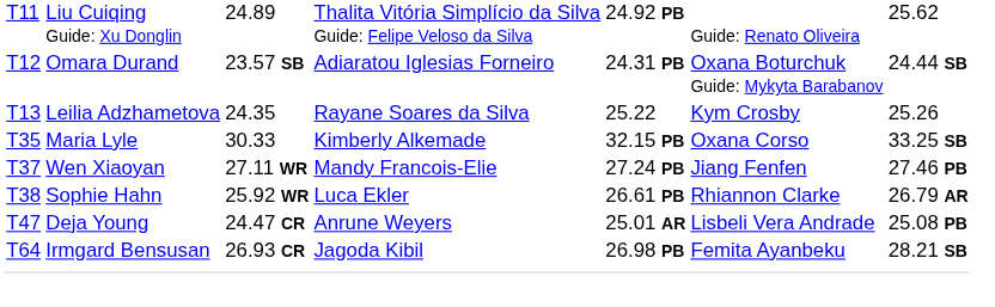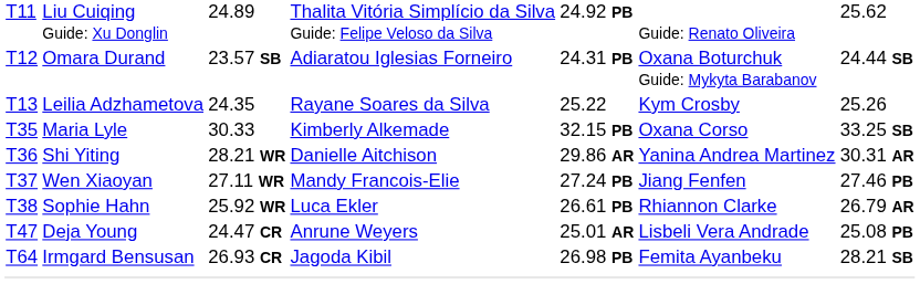 <table>
 <tr style="vertical-align:top">
 <td><a href='#'>T11</a></td>
 <td><a href='#'>Liu Cuiqing</a><br><small>Guide: <a href='#'>Xu Donglin</a></small><br></td>
 <td>24.89</td>
 <td><a href='#'>Thalita Vitória Simplício da Silva</a><br><small>Guide: <a href='#'>Felipe Veloso da Silva</a></small><br></td>
 <td>24.92 <small><strong>PB</strong></small></td>
 <td><br><small>Guide: <a href='#'>Renato Oliveira</a></small><br></td>
 <td>25.62</td>
 </tr>
 <tr style="vertical-align:top">
 <td><a href='#'>T12</a></td>
 <td><a href='#'>Omara Durand</a><br><br></td>
 <td>23.57 <small><strong>SB</strong></small></td>
 <td><a href='#'>Adiaratou Iglesias Forneiro</a><br></td>
 <td>24.31 <small><strong>PB</strong></small></td>
 <td><a href='#'>Oxana Boturchuk</a><br><small>Guide: <a href='#'>Mykyta Barabanov</a></small><br></td>
 <td>24.44 <small><strong>SB</strong></small></td>
 </tr>
 <tr>
 <td><a href='#'>T13</a></td>
 <td><a href='#'>Leilia Adzhametova</a><br></td>
 <td>24.35</td>
 <td><a href='#'>Rayane Soares da Silva</a><br></td>
 <td>25.22</td>
 <td><a href='#'>Kym Crosby</a><br></td>
 <td>25.26</td>
 </tr>
 <tr>
 <td><a href='#'>T35</a></td>
 <td><a href='#'>Maria Lyle</a><br></td>
 <td>30.33</td>
 <td><a href='#'>Kimberly Alkemade</a><br></td>
 <td>32.15 <small><strong>PB</strong></small></td>
 <td><a href='#'>Oxana Corso</a><br></td>
 <td>33.25 <small><strong>SB</strong></small></td>
+</tr>
+<tr>
+<td><a href='#'>T36</a></td>
+<td><a href='#'>Shi Yiting</a><br></td>
+<td>28.21 <small><strong>WR</strong></small></td>
+<td><a href='#'>Danielle Aitchison</a><br></td>
+<td>29.86  <small><strong>AR</strong></small></td>
+<td><a href='#'>Yanina Andrea Martinez</a><br></td>
+<td>30.31 <small><strong>AR</strong></small></td>
 </tr>
 <tr>
 <td><a href='#'>T37</a></td>
 <td><a href='#'>Wen Xiaoyan</a><br></td>
 <td>27.11 <small><strong>WR</strong></small></td>
 <td><a href='#'>Mandy Francois-Elie</a><br></td>
 <td>27.24 <small><strong>PB</strong></small></td>
 <td><a href='#'>Jiang Fenfen</a><br></td>
 <td>27.46 <small><strong>PB</strong></small></td>
 </tr>
 <tr>
 <td><a href='#'>T38</a></td>
 <td><a href='#'>Sophie Hahn</a><br></td>
 <td>25.92 <small><strong>WR</strong></small></td>
 <td><a href='#'>Luca Ekler</a><br></td>
 <td>26.61 <small><strong>PB</strong></small></td>
 <td><a href='#'>Rhiannon Clarke</a><br></td>
 <td>26.79 <small><strong>AR</strong></small></td>
 </tr>
 <tr>
 <td><a href='#'>T47</a></td>
 <td><a href='#'>Deja Young</a><br></td>
 <td>24.47 <small><strong>CR</strong></small></td>
 <td><a href='#'>Anrune Weyers</a><br></td>
 <td>25.01 <small><strong>AR</strong></small></td>
 <td><a href='#'>Lisbeli Vera Andrade</a><br></td>
 <td>25.08 <small><strong>PB</strong></small></td>
 </tr>
 <tr>
 <td><a href='#'>T64</a></td>
 <td><a href='#'>Irmgard Bensusan</a><br></td>
 <td>26.93 <small><strong>CR</strong></small></td>
 <td><a href='#'>Jagoda Kibil</a><br></td>
 <td>26.98 <small><strong>PB</strong></small></td>
 <td><a href='#'>Femita Ayanbeku</a><br></td>
 <td>28.21 <small><strong>SB</strong></small></td>
 </tr>
 <tr>
 <td colspan=7></td>
 </tr>
 <tr bgcolor= e8e8e8>
 <td colspan=7></td>
 </tr>
 </table>
